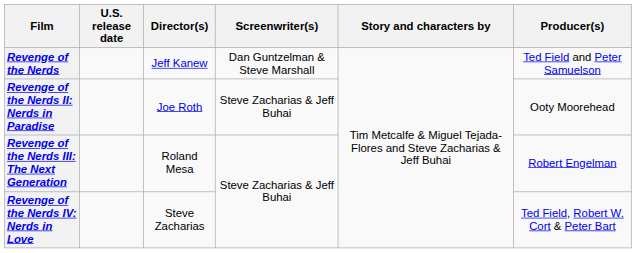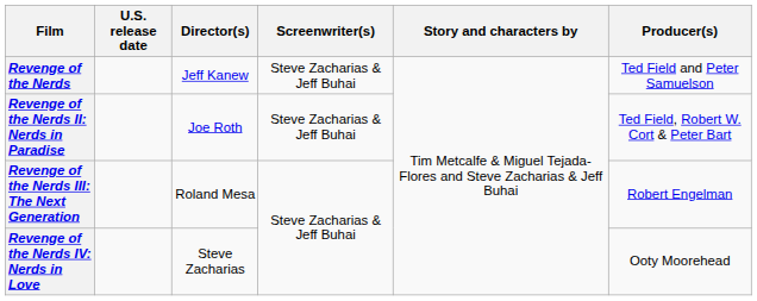 <table class="wikitable plainrowheaders" style="text-align:center; width:100%;">
 <tr>
 <th scope="column" style="width:12%">Film</th>
 <th>U.S. release date</th>
 <th>Director(s)</th>
 <th>Screenwriter(s)</th>
 <th>Story and characters by</th>
 <th>Producer(s)</th>
 </tr>
 <tr>
 <th scope="row" style="text-align:left"><em><a href='#'>Revenge of the Nerds</a></em></th>
 <td style="text-align:center"></td>
 <td><a href='#'>Jeff Kanew</a></td>
-<td>Dan Guntzelman & Steve Marshall</td>
+<td>Steve Zacharias & Jeff Buhai</td>
 <td rowspan="4">Tim Metcalfe & Miguel Tejada-Flores and Steve Zacharias & Jeff Buhai</td>
 <td><a href='#'>Ted Field</a> and <a href='#'>Peter Samuelson</a></td>
 </tr>
 <tr>
 <th scope="row" style="text-align:left"><em><a href='#'>Revenge of the Nerds II: Nerds in Paradise</a></em></th>
 <td style="text-align:center"></td>
 <td><a href='#'>Joe Roth</a></td>
 <td>Steve Zacharias & Jeff Buhai</td>
-<td>Ooty Moorehead</td>
+<td><a href='#'>Ted Field</a>, <a href='#'>Robert W. Cort</a> & <a href='#'>Peter Bart</a></td>
 </tr>
 <tr>
 <th scope="row" style="text-align:left"><em><a href='#'>Revenge of the Nerds III: The Next Generation</a></em></th>
 <td style="text-align:center"></td>
 <td>Roland Mesa</td>
 <td rowspan="2">Steve Zacharias & Jeff Buhai</td>
 <td><a href='#'>Robert Engelman</a></td>
 </tr>
 <tr>
 <th scope="row" style="text-align:left"><em><a href='#'>Revenge of the Nerds IV: Nerds in Love</a></em></th>
 <td style="text-align:center"></td>
 <td>Steve Zacharias</td>
-<td><a href='#'>Ted Field</a>, <a href='#'>Robert W. Cort</a> & <a href='#'>Peter Bart</a></td>
+<td>Ooty Moorehead</td>
 </tr>
 </table>
